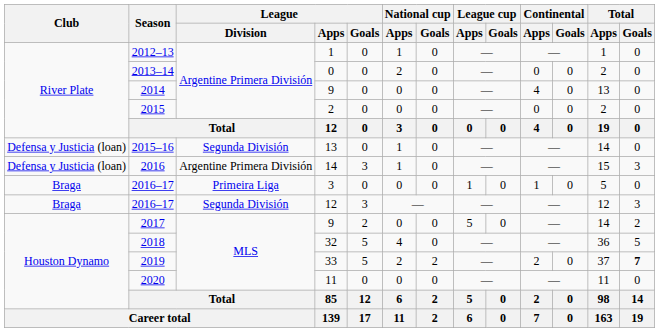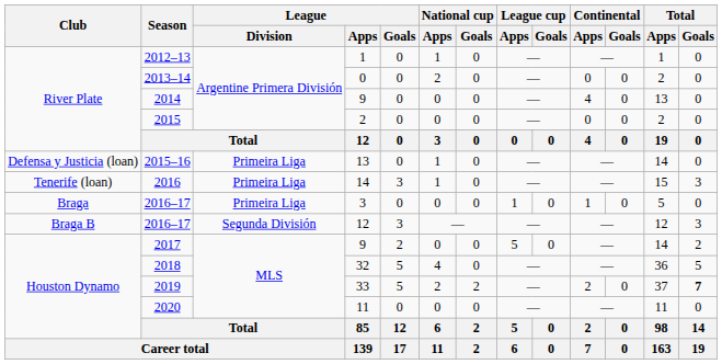 <table class="wikitable" style="text-align:center">
 <tr>
 <th rowspan="2">Club</th>
 <th rowspan="2">Season</th>
 <th colspan="3">League</th>
 <th colspan="2">National cup</th>
 <th colspan="2">League cup</th>
 <th colspan="2">Continental</th>
 <th colspan="2">Total</th>
 </tr>
 <tr>
 <th>Division</th>
 <th>Apps</th>
 <th>Goals</th>
 <th>Apps</th>
 <th>Goals</th>
 <th>Apps</th>
 <th>Goals</th>
 <th>Apps</th>
 <th>Goals</th>
 <th>Apps</th>
 <th>Goals</th>
 </tr>
 <tr>
 <td rowspan="5"><a href='#'>River Plate</a></td>
 <td><a href='#'>2012–13</a></td>
 <td rowspan="4"><a href='#'>Argentine Primera División</a></td>
 <td>1</td>
 <td>0</td>
 <td>1</td>
 <td>0</td>
 <td colspan="2">—</td>
 <td colspan="2">—</td>
 <td>1</td>
 <td>0</td>
 </tr>
 <tr>
 <td><a href='#'>2013–14</a></td>
 <td>0</td>
 <td>0</td>
 <td>2</td>
 <td>0</td>
 <td colspan="2">—</td>
 <td>0</td>
 <td>0</td>
 <td>2</td>
 <td>0</td>
 </tr>
 <tr>
 <td><a href='#'>2014</a></td>
 <td>9</td>
 <td>0</td>
 <td>0</td>
 <td>0</td>
 <td colspan="2">—</td>
 <td>4</td>
 <td>0</td>
 <td>13</td>
 <td>0</td>
 </tr>
 <tr>
 <td><a href='#'>2015</a></td>
 <td>2</td>
 <td>0</td>
 <td>0</td>
 <td>0</td>
 <td colspan="2">—</td>
 <td>0</td>
 <td>0</td>
 <td>2</td>
 <td>0</td>
 </tr>
 <tr>
 <th colspan="2">Total</th>
 <th>12</th>
 <th>0</th>
 <th>3</th>
 <th>0</th>
 <th>0</th>
 <th>0</th>
 <th>4</th>
 <th>0</th>
 <th>19</th>
 <th>0</th>
 </tr>
 <tr>
 <td><a href='#'>Defensa y Justicia</a> (loan)</td>
 <td><a href='#'>2015–16</a></td>
-<td><a href='#'>Segunda División</a></td>
+<td><a href='#'>Primeira Liga</a></td>
 <td>13</td>
 <td>0</td>
 <td>1</td>
 <td>0</td>
 <td colspan="2">—</td>
 <td colspan="2">—</td>
 <td>14</td>
 <td>0</td>
 </tr>
 <tr>
-<td><a href='#'>Defensa y Justicia</a> (loan)</td>
+<td><a href='#'>Tenerife</a> (loan)</td>
 <td><a href='#'>2016</a></td>
-<td>Argentine Primera División</td>
+<td><a href='#'>Primeira Liga</a></td>
 <td>14</td>
 <td>3</td>
 <td>1</td>
 <td>0</td>
 <td colspan="2">—</td>
 <td colspan="2">—</td>
 <td>15</td>
 <td>3</td>
 </tr>
 <tr>
 <td><a href='#'>Braga</a></td>
 <td><a href='#'>2016–17</a></td>
 <td><a href='#'>Primeira Liga</a></td>
 <td>3</td>
 <td>0</td>
 <td>0</td>
 <td>0</td>
 <td>1</td>
 <td>0</td>
 <td>1</td>
 <td>0</td>
 <td>5</td>
 <td>0</td>
 </tr>
 <tr>
-<td><a href='#'>Braga</a></td>
+<td><a href='#'>Braga B</a></td>
 <td><a href='#'>2016–17</a></td>
 <td><a href='#'>Segunda División</a></td>
 <td>12</td>
 <td>3</td>
 <td colspan="2">—</td>
 <td colspan="2">—</td>
 <td colspan="2">—</td>
 <td>12</td>
 <td>3</td>
 </tr>
 <tr>
 <td rowspan="5"><a href='#'>Houston Dynamo</a></td>
 <td><a href='#'>2017</a></td>
 <td rowspan="4"><a href='#'>MLS</a></td>
 <td>9</td>
 <td>2</td>
 <td>0</td>
 <td>0</td>
 <td>5</td>
 <td>0</td>
 <td colspan="2">—</td>
 <td>14</td>
 <td>2</td>
 </tr>
 <tr>
 <td><a href='#'>2018</a></td>
 <td>32</td>
 <td>5</td>
 <td>4</td>
 <td>0</td>
 <td colspan="2">—</td>
 <td colspan="2">—</td>
 <td>36</td>
 <td>5</td>
 </tr>
 <tr>
 <td><a href='#'>2019</a></td>
 <td>33</td>
 <td>5</td>
 <td>2</td>
 <td>2</td>
 <td colspan="2">—</td>
 <td>2</td>
 <td>0</td>
 <td>37</td>
 <td><strong>7</strong></td>
 </tr>
 <tr>
 <td><a href='#'>2020</a></td>
 <td>11</td>
 <td>0</td>
 <td>0</td>
 <td>0</td>
 <td colspan="2">—</td>
 <td colspan="2">—</td>
 <td>11</td>
 <td>0</td>
 </tr>
 <tr>
 <th colspan="2">Total</th>
 <th>85</th>
 <th>12</th>
 <th>6</th>
 <th>2</th>
 <th>5</th>
 <th>0</th>
 <th>2</th>
 <th>0</th>
 <th>98</th>
 <th>14</th>
 </tr>
 <tr>
 <th colspan="3">Career total</th>
 <th>139</th>
 <th>17</th>
 <th>11</th>
 <th>2</th>
 <th>6</th>
 <th>0</th>
 <th>7</th>
 <th>0</th>
 <th>163</th>
 <th>19</th>
 </tr>
 </table>
